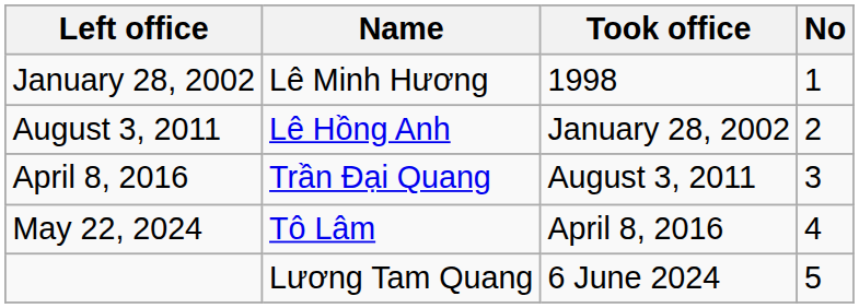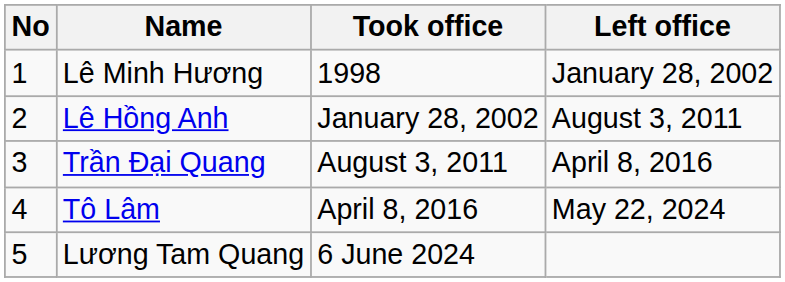 <table class="wikitable">
 <tr>
-<th>Left office</th>
+<th>No</th>
 <th>Name</th>
 <th>Took office</th>
-<th>No</th>
+<th>Left office</th>
 </tr>
 <tr>
-<td>January 28, 2002</td>
+<td>1</td>
 <td>Lê Minh Hương</td>
 <td>1998</td>
-<td>1</td>
+<td>January 28, 2002</td>
 </tr>
 <tr>
-<td>August 3, 2011</td>
+<td>2</td>
 <td><a href='#'>Lê Hồng Anh</a></td>
 <td>January 28, 2002</td>
-<td>2</td>
+<td>August 3, 2011</td>
 </tr>
 <tr>
-<td>April 8, 2016</td>
+<td>3</td>
 <td><a href='#'>Trần Đại Quang</a></td>
 <td>August 3, 2011</td>
-<td>3</td>
+<td>April 8, 2016</td>
 </tr>
 <tr>
-<td>May 22, 2024</td>
+<td>4</td>
 <td><a href='#'>Tô Lâm</a></td>
 <td>April 8, 2016</td>
-<td>4</td>
+<td>May 22, 2024</td>
 </tr>
 <tr>
-<td></td>
+<td>5</td>
 <td>Lương Tam Quang</td>
 <td>6 June 2024</td>
-<td>5</td>
+<td></td>
 </tr>
 </table>
